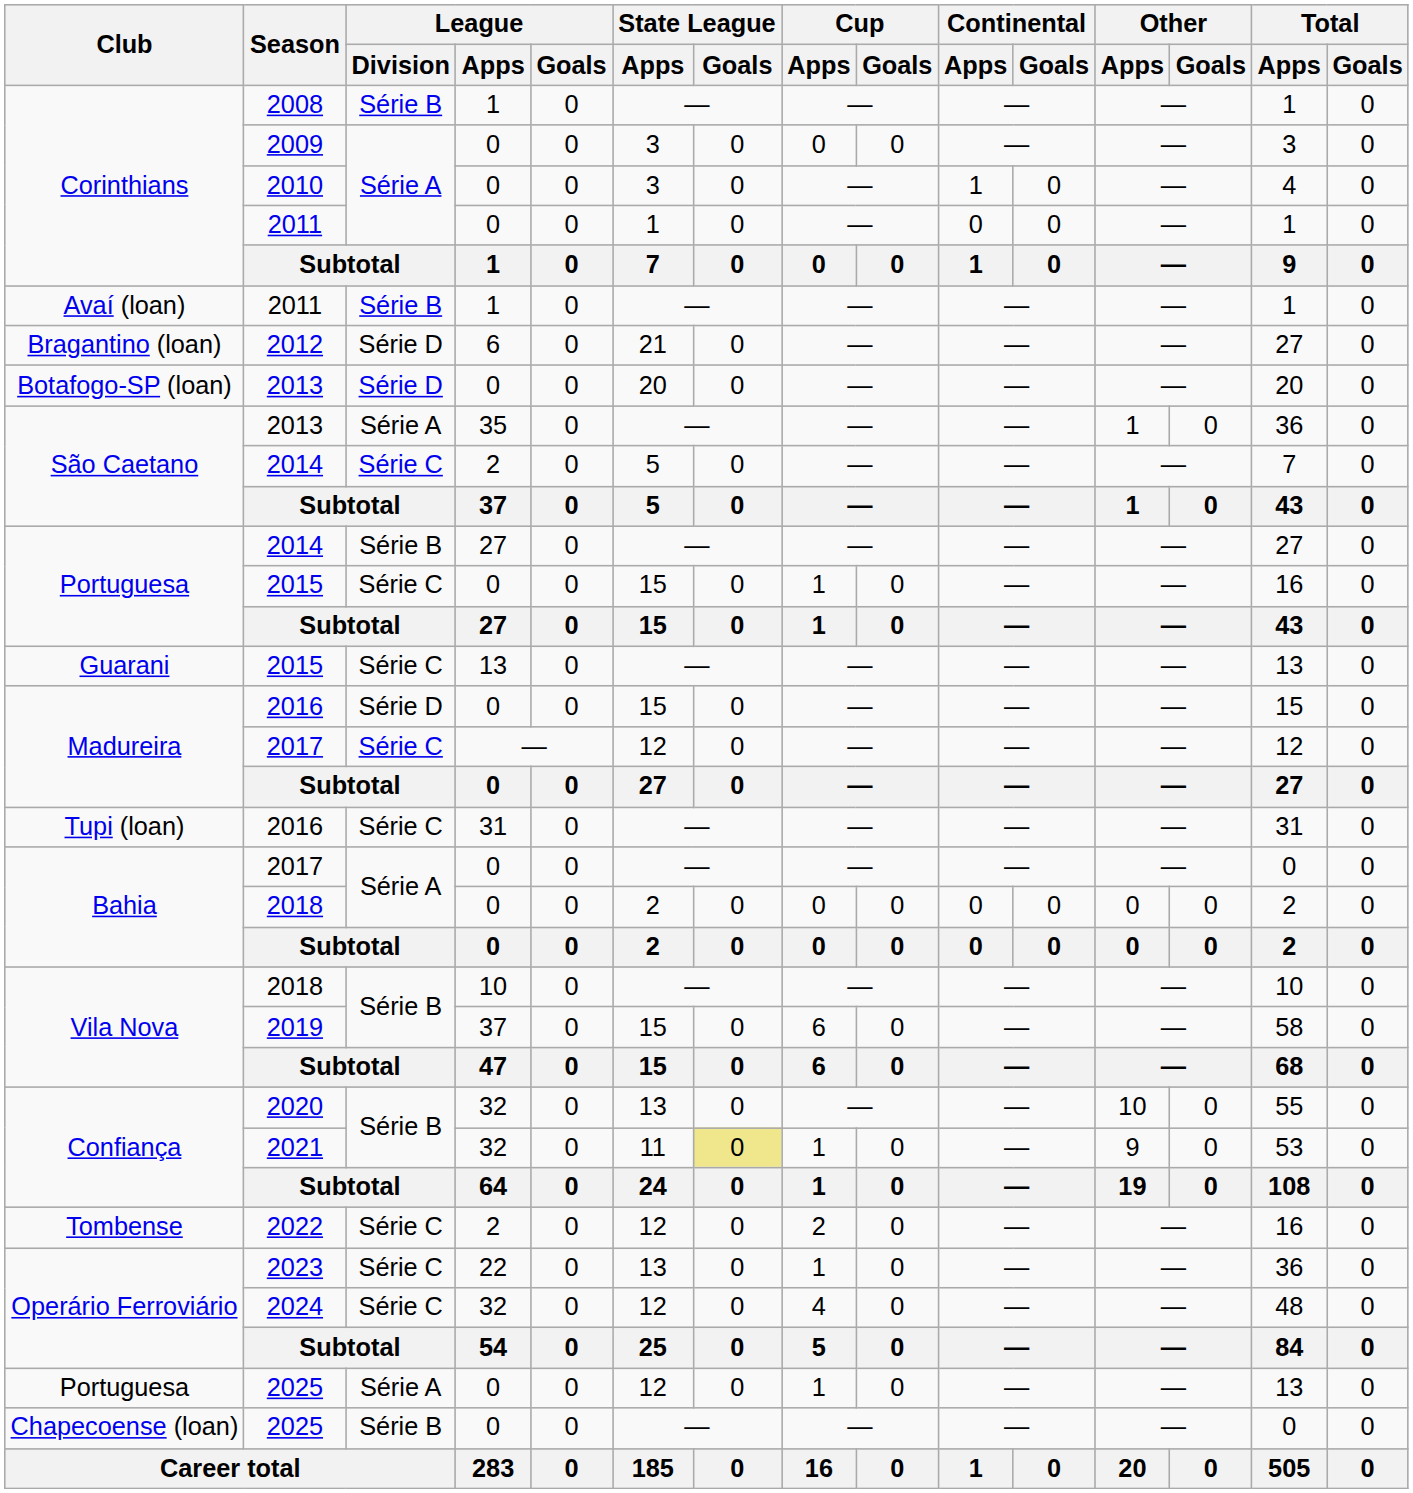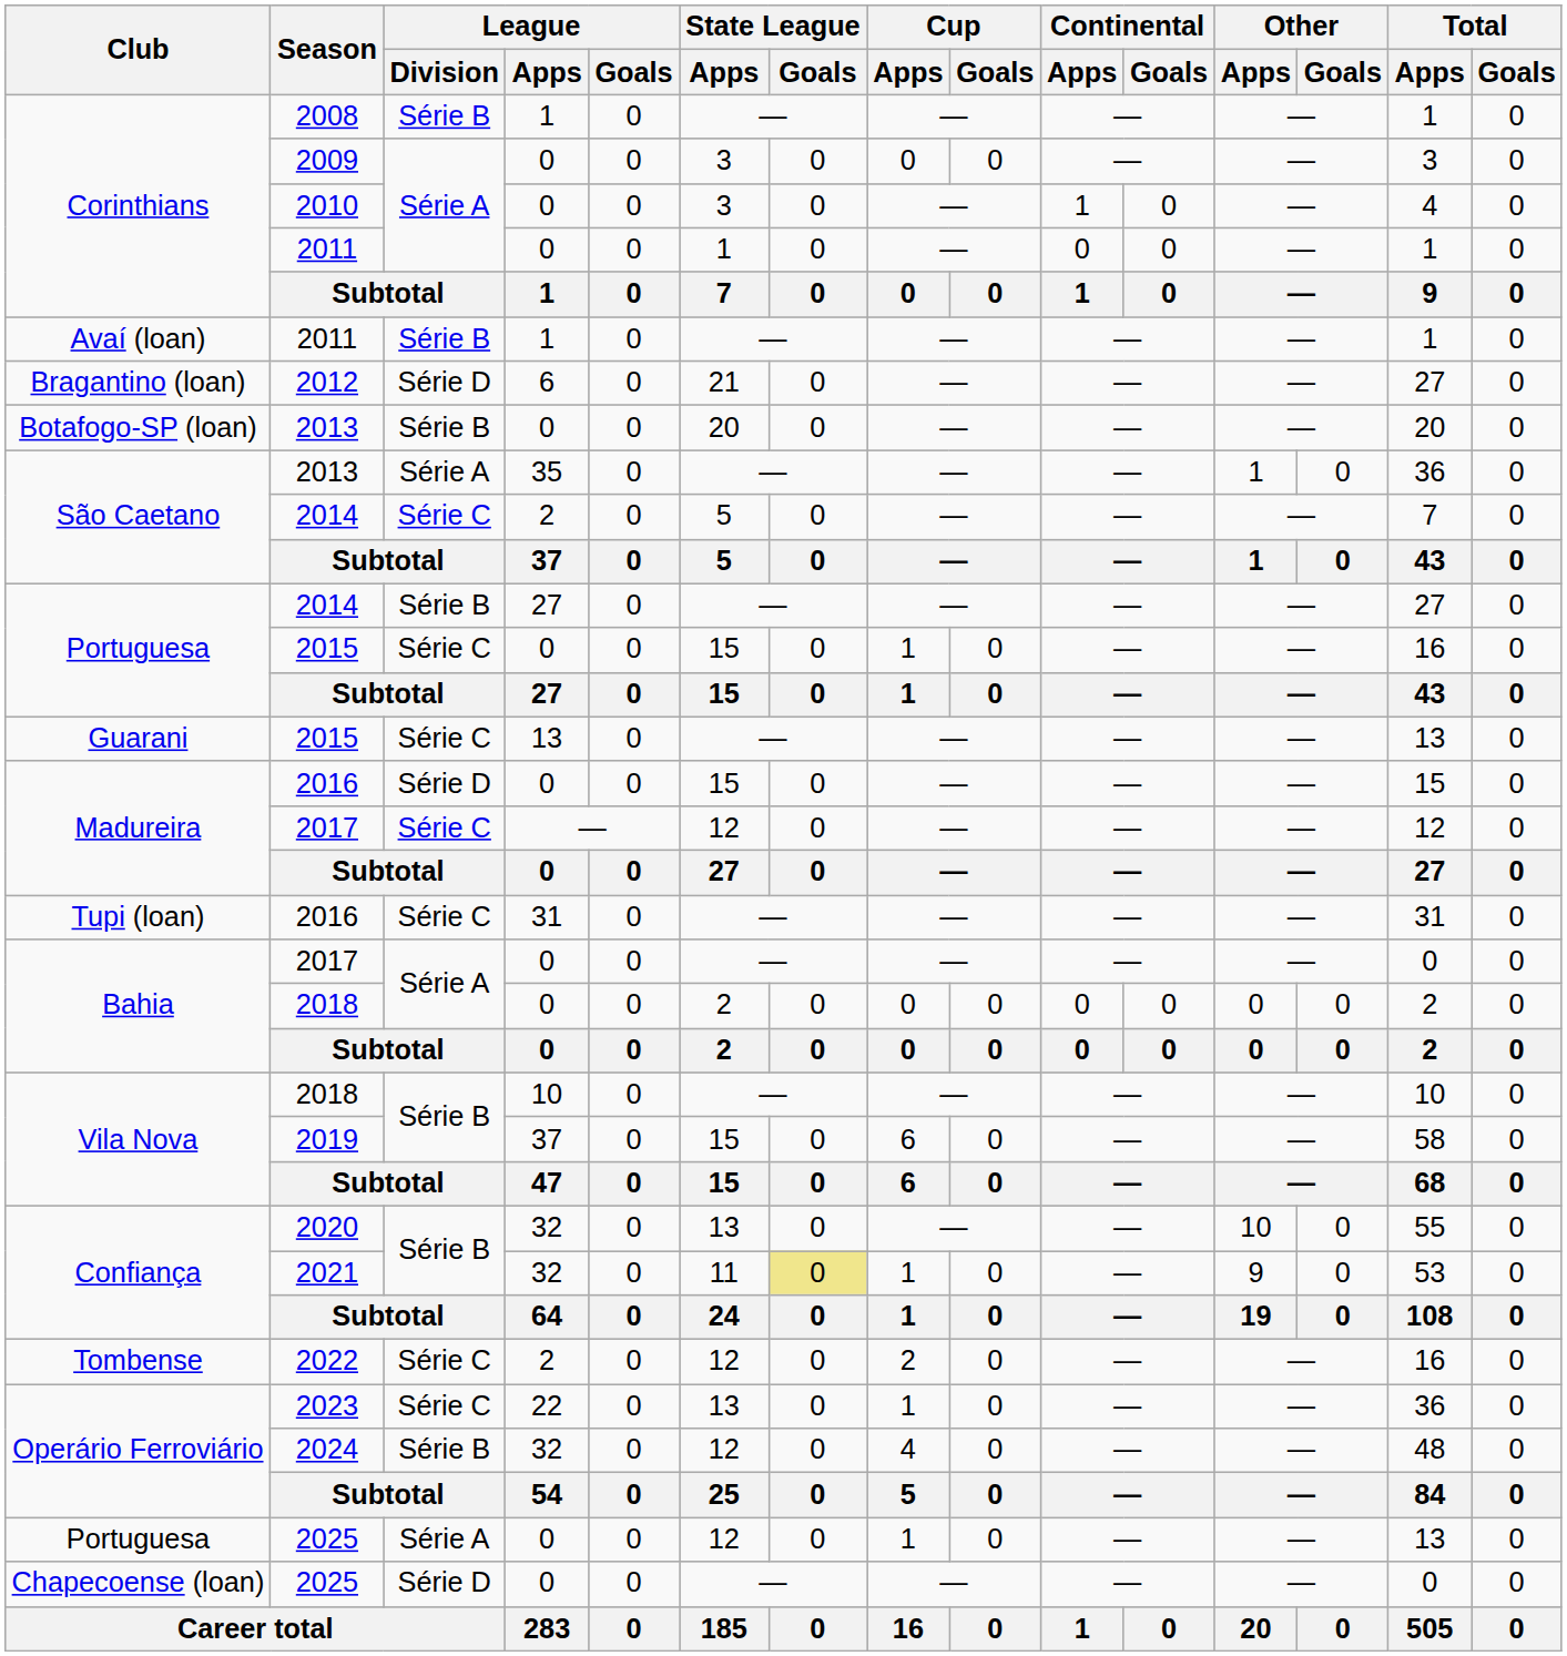 <table class="wikitable" style="text-align: center;">
 <tr>
 <th rowspan=2>Club</th>
 <th rowspan=2>Season</th>
 <th colspan=3>League</th>
 <th colspan=2>State League</th>
 <th colspan=2>Cup</th>
 <th colspan=2>Continental</th>
 <th colspan=2>Other</th>
 <th colspan=2>Total</th>
 </tr>
 <tr>
 <th>Division</th>
 <th>Apps</th>
 <th>Goals</th>
 <th>Apps</th>
 <th>Goals</th>
 <th>Apps</th>
 <th>Goals</th>
 <th>Apps</th>
 <th>Goals</th>
 <th>Apps</th>
 <th>Goals</th>
 <th>Apps</th>
 <th>Goals</th>
 </tr>
 <tr>
 <td rowspan="5" valign="center"><a href='#'>Corinthians</a></td>
 <td><a href='#'>2008</a></td>
 <td><a href='#'>Série B</a></td>
 <td>1</td>
 <td>0</td>
 <td colspan="2">—</td>
 <td colspan="2">—</td>
 <td colspan="2">—</td>
 <td colspan="2">—</td>
 <td>1</td>
 <td>0</td>
 </tr>
 <tr>
 <td><a href='#'>2009</a></td>
 <td rowspan="3"><a href='#'>Série A</a></td>
 <td>0</td>
 <td>0</td>
 <td>3</td>
 <td>0</td>
 <td>0</td>
 <td>0</td>
 <td colspan="2">—</td>
 <td colspan="2">—</td>
 <td>3</td>
 <td>0</td>
 </tr>
 <tr>
 <td><a href='#'>2010</a></td>
 <td>0</td>
 <td>0</td>
 <td>3</td>
 <td>0</td>
 <td colspan="2">—</td>
 <td>1</td>
 <td>0</td>
 <td colspan="2">—</td>
 <td>4</td>
 <td>0</td>
 </tr>
 <tr>
 <td><a href='#'>2011</a></td>
 <td>0</td>
 <td>0</td>
 <td>1</td>
 <td>0</td>
 <td colspan="2">—</td>
 <td>0</td>
 <td>0</td>
 <td colspan="2">—</td>
 <td>1</td>
 <td>0</td>
 </tr>
 <tr>
 <th colspan="2">Subtotal</th>
 <th>1</th>
 <th>0</th>
 <th>7</th>
 <th>0</th>
 <th>0</th>
 <th>0</th>
 <th>1</th>
 <th>0</th>
 <th colspan="2">—</th>
 <th>9</th>
 <th>0</th>
 </tr>
 <tr>
 <td valign="center"><a href='#'>Avaí</a> (loan)</td>
 <td>2011</td>
 <td><a href='#'>Série B</a></td>
 <td>1</td>
 <td>0</td>
 <td colspan="2">—</td>
 <td colspan="2">—</td>
 <td colspan="2">—</td>
 <td colspan="2">—</td>
 <td>1</td>
 <td>0</td>
 </tr>
 <tr>
 <td valign="center"><a href='#'>Bragantino</a> (loan)</td>
 <td><a href='#'>2012</a></td>
 <td>Série D</td>
 <td>6</td>
 <td>0</td>
 <td>21</td>
 <td>0</td>
 <td colspan="2">—</td>
 <td colspan="2">—</td>
 <td colspan="2">—</td>
 <td>27</td>
 <td>0</td>
 </tr>
 <tr>
 <td valign="center"><a href='#'>Botafogo-SP</a> (loan)</td>
 <td><a href='#'>2013</a></td>
-<td><a href='#'>Série D</a></td>
+<td>Série B</td>
 <td>0</td>
 <td>0</td>
 <td>20</td>
 <td>0</td>
 <td colspan="2">—</td>
 <td colspan="2">—</td>
 <td colspan="2">—</td>
 <td>20</td>
 <td>0</td>
 </tr>
 <tr>
 <td rowspan="3" valign="center"><a href='#'>São Caetano</a></td>
 <td>2013</td>
 <td>Série A</td>
 <td>35</td>
 <td>0</td>
 <td colspan="2">—</td>
 <td colspan="2">—</td>
 <td colspan="2">—</td>
 <td>1</td>
 <td>0</td>
 <td>36</td>
 <td>0</td>
 </tr>
 <tr>
 <td><a href='#'>2014</a></td>
 <td><a href='#'>Série C</a></td>
 <td>2</td>
 <td>0</td>
 <td>5</td>
 <td>0</td>
 <td colspan="2">—</td>
 <td colspan="2">—</td>
 <td colspan="2">—</td>
 <td>7</td>
 <td>0</td>
 </tr>
 <tr>
 <th colspan=2>Subtotal</th>
 <th>37</th>
 <th>0</th>
 <th>5</th>
 <th>0</th>
 <th colspan="2">—</th>
 <th colspan="2">—</th>
 <th>1</th>
 <th>0</th>
 <th>43</th>
 <th>0</th>
 </tr>
 <tr>
 <td rowspan="3" valign="center"><a href='#'>Portuguesa</a></td>
 <td><a href='#'>2014</a></td>
 <td>Série B</td>
 <td>27</td>
 <td>0</td>
 <td colspan="2">—</td>
 <td colspan="2">—</td>
 <td colspan="2">—</td>
 <td colspan="2">—</td>
 <td>27</td>
 <td>0</td>
 </tr>
 <tr>
 <td><a href='#'>2015</a></td>
 <td>Série C</td>
 <td>0</td>
 <td>0</td>
 <td>15</td>
 <td>0</td>
 <td>1</td>
 <td>0</td>
 <td colspan="2">—</td>
 <td colspan="2">—</td>
 <td>16</td>
 <td>0</td>
 </tr>
 <tr>
 <th colspan=2>Subtotal</th>
 <th>27</th>
 <th>0</th>
 <th>15</th>
 <th>0</th>
 <th>1</th>
 <th>0</th>
 <th colspan="2">—</th>
 <th colspan="2">—</th>
 <th>43</th>
 <th>0</th>
 </tr>
 <tr>
 <td valign="center"><a href='#'>Guarani</a></td>
 <td><a href='#'>2015</a></td>
 <td>Série C</td>
 <td>13</td>
 <td>0</td>
 <td colspan="2">—</td>
 <td colspan="2">—</td>
 <td colspan="2">—</td>
 <td colspan="2">—</td>
 <td>13</td>
 <td>0</td>
 </tr>
 <tr>
 <td rowspan="3" valign="center"><a href='#'>Madureira</a></td>
 <td><a href='#'>2016</a></td>
 <td>Série D</td>
 <td>0</td>
 <td>0</td>
 <td>15</td>
 <td>0</td>
 <td colspan="2">—</td>
 <td colspan="2">—</td>
 <td colspan="2">—</td>
 <td>15</td>
 <td>0</td>
 </tr>
 <tr>
 <td><a href='#'>2017</a></td>
 <td><a href='#'>Série C</a></td>
 <td colspan="2">—</td>
 <td>12</td>
 <td>0</td>
 <td colspan="2">—</td>
 <td colspan="2">—</td>
 <td colspan="2">—</td>
 <td>12</td>
 <td>0</td>
 </tr>
 <tr>
 <th colspan=2>Subtotal</th>
 <th>0</th>
 <th>0</th>
 <th>27</th>
 <th>0</th>
 <th colspan="2">—</th>
 <th colspan="2">—</th>
 <th colspan="2">—</th>
 <th>27</th>
 <th>0</th>
 </tr>
 <tr>
 <td valign="center"><a href='#'>Tupi</a> (loan)</td>
 <td>2016</td>
 <td>Série C</td>
 <td>31</td>
 <td>0</td>
 <td colspan="2">—</td>
 <td colspan="2">—</td>
 <td colspan="2">—</td>
 <td colspan="2">—</td>
 <td>31</td>
 <td>0</td>
 </tr>
 <tr>
 <td rowspan="3" valign="center"><a href='#'>Bahia</a></td>
 <td>2017</td>
 <td rowspan="2">Série A</td>
 <td>0</td>
 <td>0</td>
 <td colspan="2">—</td>
 <td colspan="2">—</td>
 <td colspan="2">—</td>
 <td colspan="2">—</td>
 <td>0</td>
 <td>0</td>
 </tr>
 <tr>
 <td><a href='#'>2018</a></td>
 <td>0</td>
 <td>0</td>
 <td>2</td>
 <td>0</td>
 <td>0</td>
 <td>0</td>
 <td>0</td>
 <td>0</td>
 <td>0</td>
 <td>0</td>
 <td>2</td>
 <td>0</td>
 </tr>
 <tr>
 <th colspan=2>Subtotal</th>
 <th>0</th>
 <th>0</th>
 <th>2</th>
 <th>0</th>
 <th>0</th>
 <th>0</th>
 <th>0</th>
 <th>0</th>
 <th>0</th>
 <th>0</th>
 <th>2</th>
 <th>0</th>
 </tr>
 <tr>
 <td rowspan="3" valign="center"><a href='#'>Vila Nova</a></td>
 <td>2018</td>
 <td rowspan="2">Série B</td>
 <td>10</td>
 <td>0</td>
 <td colspan="2">—</td>
 <td colspan="2">—</td>
 <td colspan="2">—</td>
 <td colspan="2">—</td>
 <td>10</td>
 <td>0</td>
 </tr>
 <tr>
 <td><a href='#'>2019</a></td>
 <td>37</td>
 <td>0</td>
 <td>15</td>
 <td>0</td>
 <td>6</td>
 <td>0</td>
 <td colspan="2">—</td>
 <td colspan="2">—</td>
 <td>58</td>
 <td>0</td>
 </tr>
 <tr>
 <th colspan=2>Subtotal</th>
 <th>47</th>
 <th>0</th>
 <th>15</th>
 <th>0</th>
 <th>6</th>
 <th>0</th>
 <th colspan="2">—</th>
 <th colspan="2">—</th>
 <th>68</th>
 <th>0</th>
 </tr>
 <tr>
 <td rowspan="3" valign="center"><a href='#'>Confiança</a></td>
 <td><a href='#'>2020</a></td>
 <td rowspan="2">Série B</td>
 <td>32</td>
 <td>0</td>
 <td>13</td>
 <td>0</td>
 <td colspan="2">—</td>
 <td colspan="2">—</td>
 <td>10</td>
 <td>0</td>
 <td>55</td>
 <td>0</td>
 </tr>
 <tr>
 <td><a href='#'>2021</a></td>
 <td>32</td>
 <td>0</td>
 <td>11</td>
 <td style="background: khaki;">0</td>
 <td>1</td>
 <td>0</td>
 <td colspan="2">—</td>
 <td>9</td>
 <td>0</td>
 <td>53</td>
 <td>0</td>
 </tr>
 <tr>
 <th colspan=2>Subtotal</th>
 <th>64</th>
 <th>0</th>
 <th>24</th>
 <th>0</th>
 <th>1</th>
 <th>0</th>
 <th colspan="2">—</th>
 <th>19</th>
 <th>0</th>
 <th>108</th>
 <th>0</th>
 </tr>
 <tr>
 <td valign="center"><a href='#'>Tombense</a></td>
 <td><a href='#'>2022</a></td>
 <td>Série C</td>
 <td>2</td>
 <td>0</td>
 <td>12</td>
 <td>0</td>
 <td>2</td>
 <td>0</td>
 <td colspan="2">—</td>
 <td colspan="2">—</td>
 <td>16</td>
 <td>0</td>
 </tr>
 <tr>
 <td rowspan="3" valign="center"><a href='#'>Operário Ferroviário</a></td>
 <td><a href='#'>2023</a></td>
 <td>Série C</td>
 <td>22</td>
 <td>0</td>
 <td>13</td>
 <td>0</td>
 <td>1</td>
 <td>0</td>
 <td colspan="2">—</td>
 <td colspan="2">—</td>
 <td>36</td>
 <td>0</td>
 </tr>
 <tr>
 <td><a href='#'>2024</a></td>
-<td>Série C</td>
+<td>Série B</td>
 <td>32</td>
 <td>0</td>
 <td>12</td>
 <td>0</td>
 <td>4</td>
 <td>0</td>
 <td colspan="2">—</td>
 <td colspan="2">—</td>
 <td>48</td>
 <td>0</td>
 </tr>
 <tr>
 <th colspan=2>Subtotal</th>
 <th>54</th>
 <th>0</th>
 <th>25</th>
 <th>0</th>
 <th>5</th>
 <th>0</th>
 <th colspan="2">—</th>
 <th colspan="2">—</th>
 <th>84</th>
 <th>0</th>
 </tr>
 <tr>
 <td valign="center">Portuguesa</td>
 <td><a href='#'>2025</a></td>
 <td>Série A</td>
 <td>0</td>
 <td>0</td>
 <td>12</td>
 <td>0</td>
 <td>1</td>
 <td>0</td>
 <td colspan="2">—</td>
 <td colspan="2">—</td>
 <td>13</td>
 <td>0</td>
 </tr>
 <tr>
 <td><a href='#'>Chapecoense</a> (loan)</td>
 <td><a href='#'>2025</a></td>
-<td>Série B</td>
+<td>Série D</td>
 <td>0</td>
 <td>0</td>
 <td colspan="2">—</td>
 <td colspan="2">—</td>
 <td colspan="2">—</td>
 <td colspan="2">—</td>
 <td>0</td>
 <td>0</td>
 </tr>
 <tr>
 <th colspan="3"><strong>Career total</strong></th>
 <th>283</th>
 <th>0</th>
 <th>185</th>
 <th>0</th>
 <th>16</th>
 <th>0</th>
 <th>1</th>
 <th>0</th>
 <th>20</th>
 <th>0</th>
 <th>505</th>
 <th>0</th>
 </tr>
 </table>
